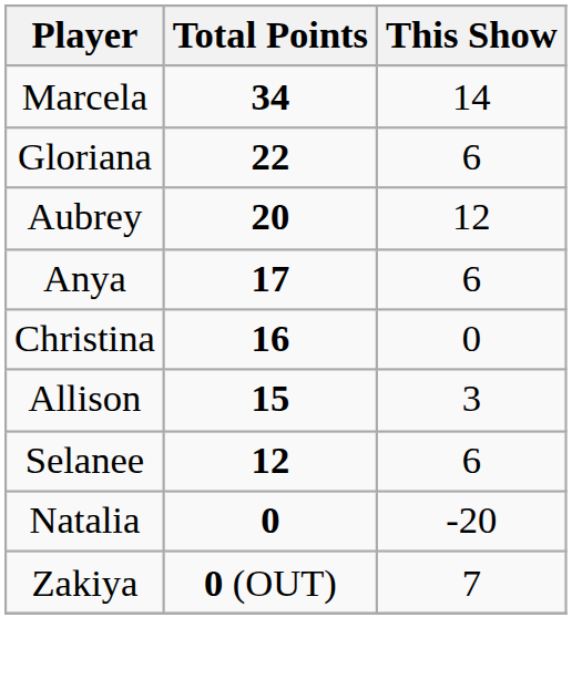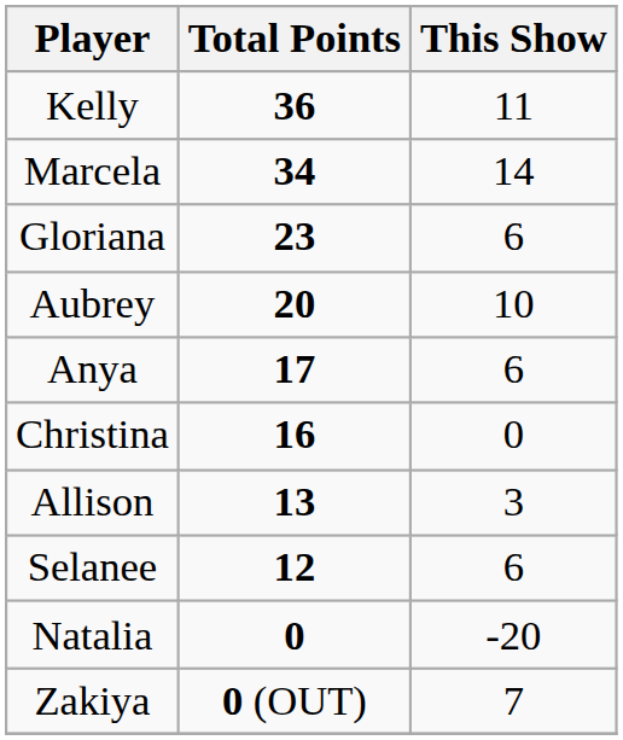 <table class="wikitable" style="text-align:center;">
 <tr>
 <th>Player</th>
 <th>Total Points</th>
 <th>This Show</th>
+</tr>
+<tr>
+<td>Kelly</td>
+<td><strong>36</strong></td>
+<td>11</td>
 </tr>
 <tr>
 <td>Marcela</td>
 <td><strong>34</strong></td>
 <td>14</td>
 </tr>
 <tr>
 <td>Gloriana</td>
-<td><strong>22</strong></td>
+<td><strong>23</strong></td>
 <td>6</td>
 </tr>
 <tr>
 <td>Aubrey</td>
 <td><strong>20</strong></td>
-<td>12</td>
+<td>10</td>
 </tr>
 <tr>
 <td>Anya</td>
 <td><strong>17</strong></td>
 <td>6</td>
 </tr>
 <tr>
 <td>Christina</td>
 <td><strong>16</strong></td>
 <td>0</td>
 </tr>
 <tr>
 <td>Allison</td>
-<td><strong>15</strong></td>
+<td><strong>13</strong></td>
 <td>3</td>
 </tr>
 <tr>
 <td>Selanee</td>
 <td><strong>12</strong></td>
 <td>6</td>
 </tr>
 <tr>
 <td>Natalia</td>
 <td><strong>0</strong></td>
 <td>-20</td>
 </tr>
 <tr>
 <td>Zakiya</td>
 <td><strong>0</strong> (OUT)</td>
 <td>7</td>
 </tr>
 <tr>
 </tr>
 </table>
